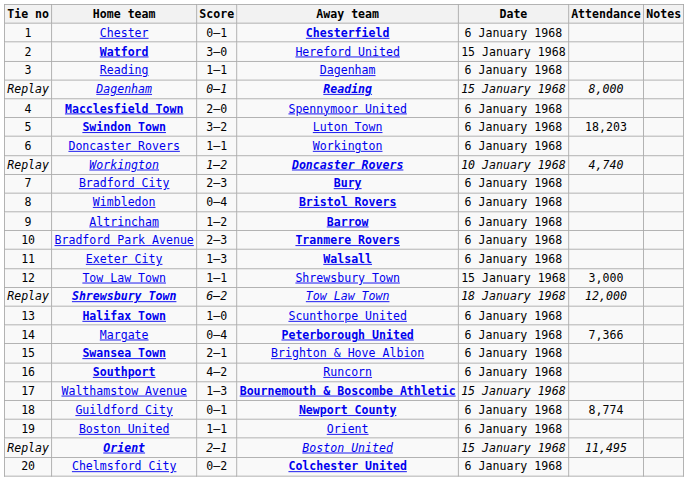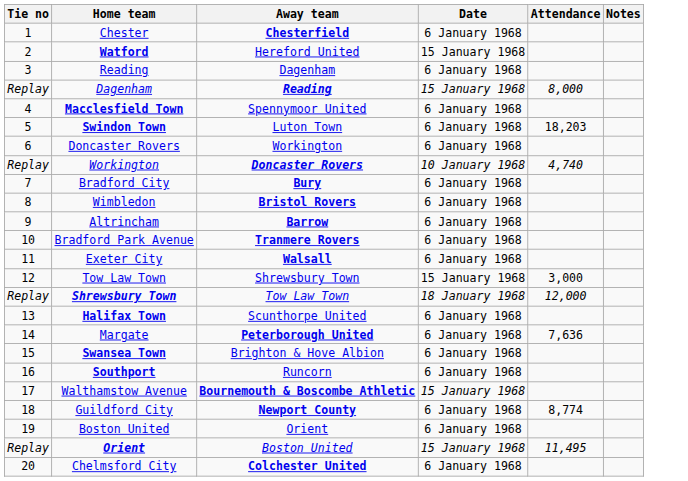 <table class="wikitable" style="text-align: center">
 <tr>
 <th>Tie no</th>
 <th>Home team</th>
-<th>Score</th>
 <th>Away team</th>
 <th>Date</th>
 <th>Attendance</th>
 <th>Notes</th>
 </tr>
 <tr>
 <td>1</td>
 <td><a href='#'>Chester</a></td>
-<td>0–1</td>
 <td><strong><a href='#'>Chesterfield</a></strong></td>
 <td>6 January 1968</td>
 <td></td>
 <td></td>
 </tr>
 <tr>
 <td>2</td>
 <td><strong><a href='#'>Watford</a></strong></td>
-<td>3–0</td>
 <td><a href='#'>Hereford United</a></td>
 <td>15 January 1968</td>
 <td></td>
 <td></td>
 </tr>
 <tr>
 <td>3</td>
 <td><a href='#'>Reading</a></td>
-<td>1–1</td>
 <td><a href='#'>Dagenham</a></td>
 <td>6 January 1968</td>
 <td></td>
 <td></td>
 </tr>
 <tr>
 <td><em>Replay</em></td>
 <td><em><a href='#'>Dagenham</a></em></td>
-<td><em>0–1</em></td>
 <td><strong><em><a href='#'>Reading</a></em></strong></td>
 <td><em>15 January 1968</em></td>
 <td><em>8,000</em></td>
 <td></td>
 </tr>
 <tr>
 <td>4</td>
 <td><strong><a href='#'>Macclesfield Town</a></strong></td>
-<td>2–0</td>
 <td><a href='#'>Spennymoor United</a></td>
 <td>6 January 1968</td>
 <td></td>
 <td></td>
 </tr>
 <tr>
 <td>5</td>
 <td><strong><a href='#'>Swindon Town</a></strong></td>
-<td>3–2</td>
 <td><a href='#'>Luton Town</a></td>
 <td>6 January 1968</td>
 <td>18,203</td>
 <td></td>
 </tr>
 <tr>
 <td>6</td>
 <td><a href='#'>Doncaster Rovers</a></td>
-<td>1–1</td>
 <td><a href='#'>Workington</a></td>
 <td>6 January 1968</td>
 <td></td>
 <td></td>
 </tr>
 <tr>
 <td><em>Replay</em></td>
 <td><em><a href='#'>Workington</a></em></td>
-<td><em>1–2</em></td>
 <td><strong><em><a href='#'>Doncaster Rovers</a></em></strong></td>
 <td><em>10 January 1968</em></td>
 <td><em>4,740</em></td>
 <td></td>
 </tr>
 <tr>
 <td>7</td>
 <td><a href='#'>Bradford City</a></td>
-<td>2–3</td>
 <td><strong><a href='#'>Bury</a></strong></td>
 <td>6 January 1968</td>
 <td></td>
 <td></td>
 </tr>
 <tr>
 <td>8</td>
 <td><a href='#'>Wimbledon</a></td>
-<td>0–4</td>
 <td><strong><a href='#'>Bristol Rovers</a></strong></td>
 <td>6 January 1968</td>
 <td></td>
 <td></td>
 </tr>
 <tr>
 <td>9</td>
 <td><a href='#'>Altrincham</a></td>
-<td>1–2</td>
 <td><strong><a href='#'>Barrow</a></strong></td>
 <td>6 January 1968</td>
 <td></td>
 <td></td>
 </tr>
 <tr>
 <td>10</td>
 <td><a href='#'>Bradford Park Avenue</a></td>
-<td>2–3</td>
 <td><strong><a href='#'>Tranmere Rovers</a></strong></td>
 <td>6 January 1968</td>
 <td></td>
 <td></td>
 </tr>
 <tr>
 <td>11</td>
 <td><a href='#'>Exeter City</a></td>
-<td>1–3</td>
 <td><strong><a href='#'>Walsall</a></strong></td>
 <td>6 January 1968</td>
 <td></td>
 <td></td>
 </tr>
 <tr>
 <td>12</td>
 <td><a href='#'>Tow Law Town</a></td>
-<td>1–1</td>
 <td><a href='#'>Shrewsbury Town</a></td>
 <td>15 January 1968</td>
 <td>3,000</td>
 <td></td>
 </tr>
 <tr>
 <td><em>Replay</em></td>
 <td><strong><em><a href='#'>Shrewsbury Town</a></em></strong></td>
-<td><em>6–2</em></td>
 <td><em><a href='#'>Tow Law Town</a></em></td>
 <td><em>18 January 1968</em></td>
 <td><em>12,000</em></td>
 <td></td>
 </tr>
 <tr>
 <td>13</td>
 <td><strong><a href='#'>Halifax Town</a></strong></td>
-<td>1–0</td>
 <td><a href='#'>Scunthorpe United</a></td>
 <td>6 January 1968</td>
 <td></td>
 <td></td>
 </tr>
 <tr>
 <td>14</td>
 <td><a href='#'>Margate</a></td>
-<td>0–4</td>
 <td><strong><a href='#'>Peterborough United</a></strong></td>
 <td>6 January 1968</td>
-<td>7,366</td>
+<td>7,636</td>
 <td></td>
 </tr>
 <tr>
 <td>15</td>
 <td><strong><a href='#'>Swansea Town</a></strong></td>
-<td>2–1</td>
 <td><a href='#'>Brighton & Hove Albion</a></td>
 <td>6 January 1968</td>
 <td></td>
 <td></td>
 </tr>
 <tr>
 <td>16</td>
 <td><strong><a href='#'>Southport</a></strong></td>
-<td>4–2</td>
 <td><a href='#'>Runcorn</a></td>
 <td>6 January 1968</td>
 <td></td>
 <td></td>
 </tr>
 <tr>
 <td>17</td>
 <td><a href='#'>Walthamstow Avenue</a></td>
-<td>1–3</td>
 <td><strong><a href='#'>Bournemouth & Boscombe Athletic</a></strong></td>
 <td><em>15 January 1968</em></td>
 <td></td>
 <td></td>
 </tr>
 <tr>
 <td>18</td>
 <td><a href='#'>Guildford City</a></td>
-<td>0–1</td>
 <td><strong><a href='#'>Newport County</a></strong></td>
 <td>6 January 1968</td>
 <td>8,774</td>
 <td></td>
 </tr>
 <tr>
 <td>19</td>
 <td><a href='#'>Boston United</a></td>
-<td>1–1</td>
 <td><a href='#'>Orient</a></td>
 <td>6 January 1968</td>
 <td></td>
 <td></td>
 </tr>
 <tr>
 <td><em>Replay</em></td>
 <td><strong><em><a href='#'>Orient</a></em></strong></td>
-<td><em>2–1</em></td>
 <td><em><a href='#'>Boston United</a></em></td>
 <td><em>15 January 1968</em></td>
 <td><em>11,495</em></td>
 <td></td>
 </tr>
 <tr>
 <td>20</td>
 <td><a href='#'>Chelmsford City</a></td>
-<td>0–2</td>
 <td><strong><a href='#'>Colchester United</a></strong></td>
 <td>6 January 1968</td>
 <td></td>
 <td></td>
 </tr>
 </table>
